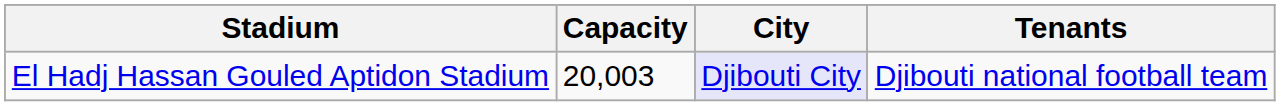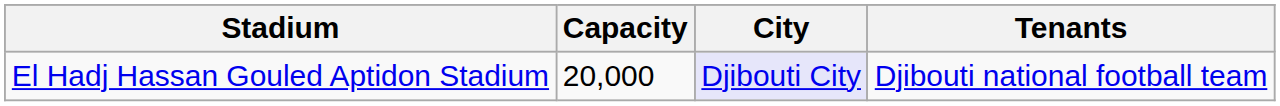 <table class="wikitable sortable">
 <tr>
 <th>Stadium</th>
 <th>Capacity</th>
 <th>City</th>
 <th>Tenants</th>
 </tr>
 <tr>
 <td><a href='#'>El Hadj Hassan Gouled Aptidon Stadium</a></td>
-<td>20,003</td>
+<td>20,000</td>
 <td style="background: lavender;"><a href='#'>Djibouti City</a></td>
 <td><a href='#'>Djibouti national football team</a></td>
 </tr>
 </table>
